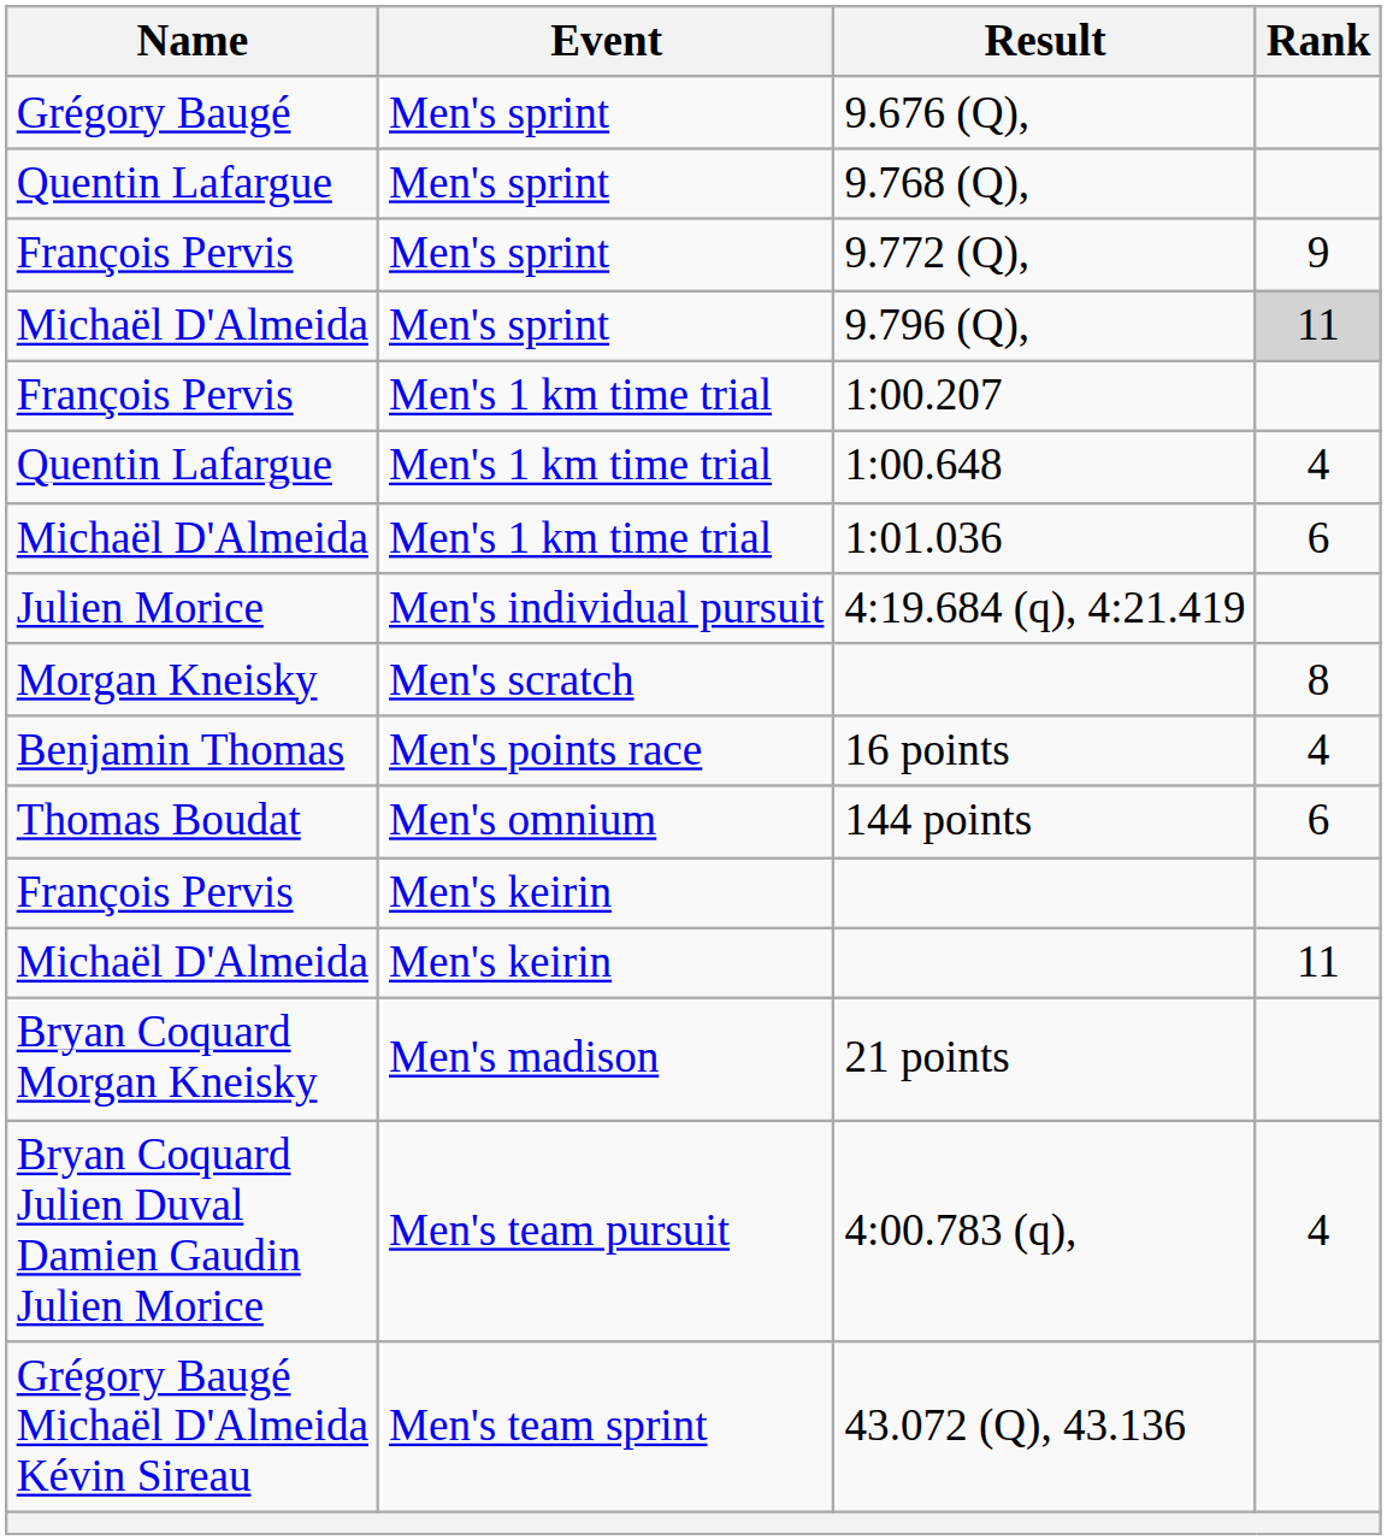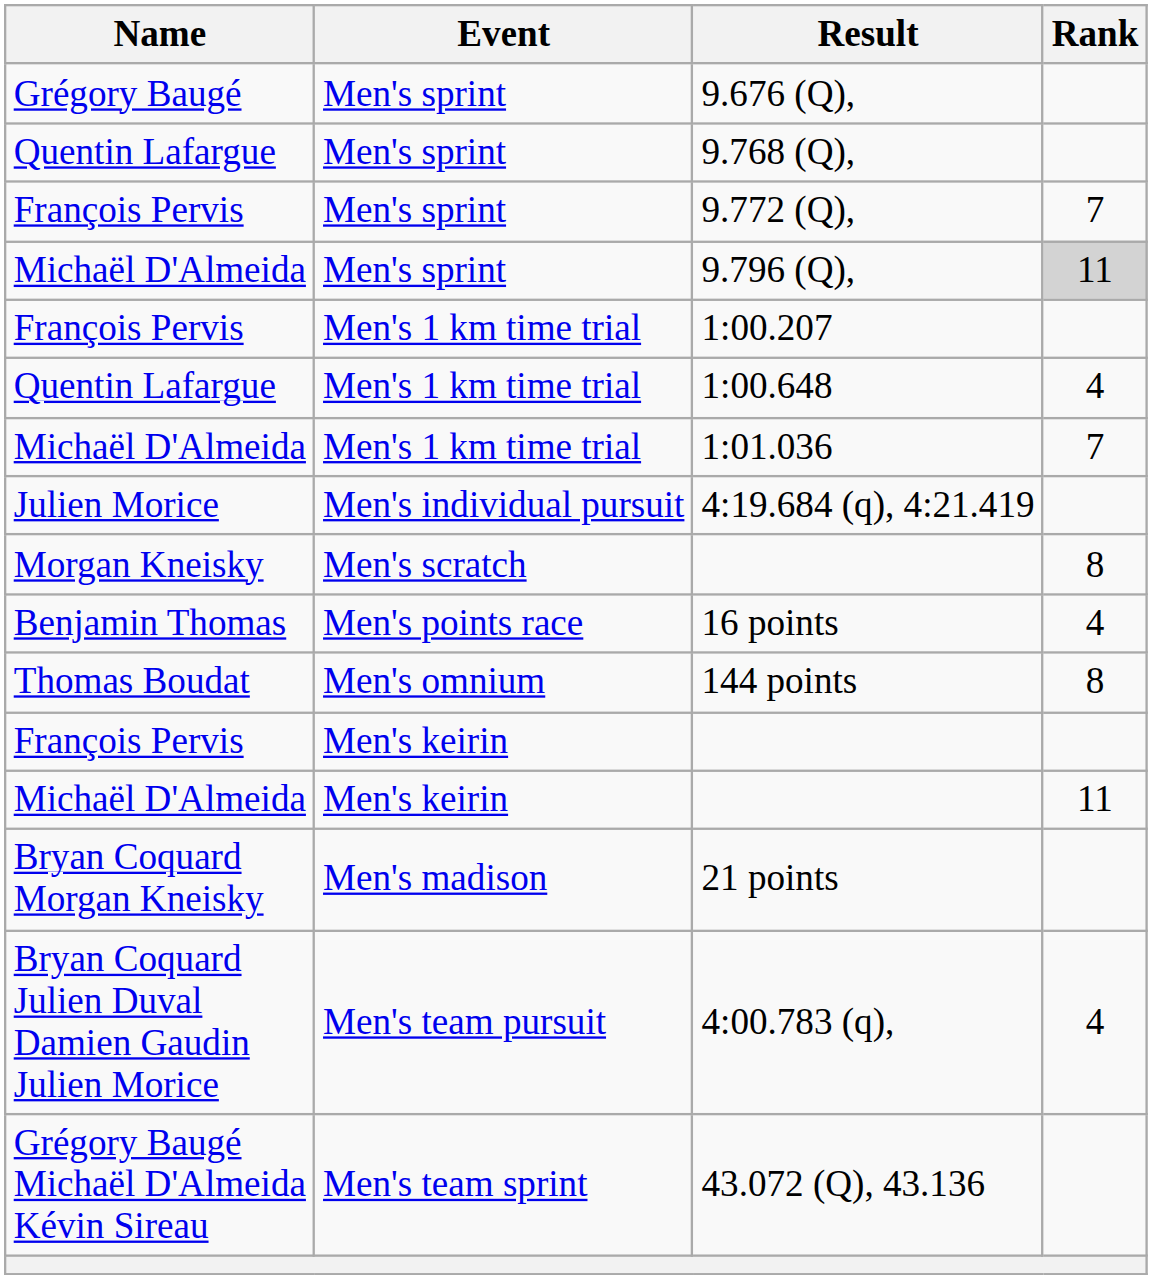 <table class="wikitable sortable">
 <tr>
 <th>Name</th>
 <th>Event</th>
 <th>Result</th>
 <th>Rank</th>
 </tr>
 <tr>
 <td><a href='#'>Grégory Baugé</a></td>
 <td><a href='#'>Men's sprint</a></td>
 <td>9.676 (Q),</td>
 <td align=center></td>
 </tr>
 <tr>
 <td><a href='#'>Quentin Lafargue</a></td>
 <td><a href='#'>Men's sprint</a></td>
 <td>9.768 (Q),</td>
 <td align=center></td>
 </tr>
 <tr>
 <td><a href='#'>François Pervis</a></td>
 <td><a href='#'>Men's sprint</a></td>
 <td>9.772 (Q),</td>
-<td align=center>9</td>
+<td align=center>7</td>
 </tr>
 <tr>
 <td><a href='#'>Michaël D'Almeida</a></td>
 <td><a href='#'>Men's sprint</a></td>
 <td>9.796 (Q),</td>
 <td align=center style="background: lightgrey;">11</td>
 </tr>
 <tr>
 <td><a href='#'>François Pervis</a></td>
 <td><a href='#'>Men's 1 km time trial</a></td>
 <td>1:00.207</td>
 <td align=center></td>
 </tr>
 <tr>
 <td><a href='#'>Quentin Lafargue</a></td>
 <td><a href='#'>Men's 1 km time trial</a></td>
 <td>1:00.648</td>
 <td align=center>4</td>
 </tr>
 <tr>
 <td><a href='#'>Michaël D'Almeida</a></td>
 <td><a href='#'>Men's 1 km time trial</a></td>
 <td>1:01.036</td>
-<td align=center>6</td>
+<td align=center>7</td>
 </tr>
 <tr>
 <td><a href='#'>Julien Morice</a></td>
 <td><a href='#'>Men's individual pursuit</a></td>
 <td>4:19.684 (q), 4:21.419</td>
 <td align=center></td>
 </tr>
 <tr>
 <td><a href='#'>Morgan Kneisky</a></td>
 <td><a href='#'>Men's scratch</a></td>
 <td></td>
 <td align=center>8</td>
 </tr>
 <tr>
 <td><a href='#'>Benjamin Thomas</a></td>
 <td><a href='#'>Men's points race</a></td>
 <td>16 points</td>
 <td align=center>4</td>
 </tr>
 <tr>
 <td><a href='#'>Thomas Boudat</a></td>
 <td><a href='#'>Men's omnium</a></td>
 <td>144 points</td>
-<td align=center>6</td>
+<td align=center>8</td>
 </tr>
 <tr>
 <td><a href='#'>François Pervis</a></td>
 <td><a href='#'>Men's keirin</a></td>
 <td></td>
 <td align=center></td>
 </tr>
 <tr>
 <td><a href='#'>Michaël D'Almeida</a></td>
 <td><a href='#'>Men's keirin</a></td>
 <td></td>
 <td align=center>11</td>
 </tr>
 <tr>
 <td><a href='#'>Bryan Coquard</a><br><a href='#'>Morgan Kneisky</a></td>
 <td><a href='#'>Men's madison</a></td>
 <td>21 points</td>
 <td align=center></td>
 </tr>
 <tr>
 <td><a href='#'>Bryan Coquard</a><br><a href='#'>Julien Duval</a><br><a href='#'>Damien Gaudin</a><br><a href='#'>Julien Morice</a></td>
 <td><a href='#'>Men's team pursuit</a></td>
 <td>4:00.783 (q),</td>
 <td align=center>4</td>
 </tr>
 <tr>
 <td><a href='#'>Grégory Baugé</a><br><a href='#'>Michaël D'Almeida</a><br><a href='#'>Kévin Sireau</a></td>
 <td><a href='#'>Men's team sprint</a></td>
 <td>43.072 (Q), 43.136</td>
 <td align=center></td>
 </tr>
 <tr>
 <th colspan="4"></th>
 </tr>
 </table>
